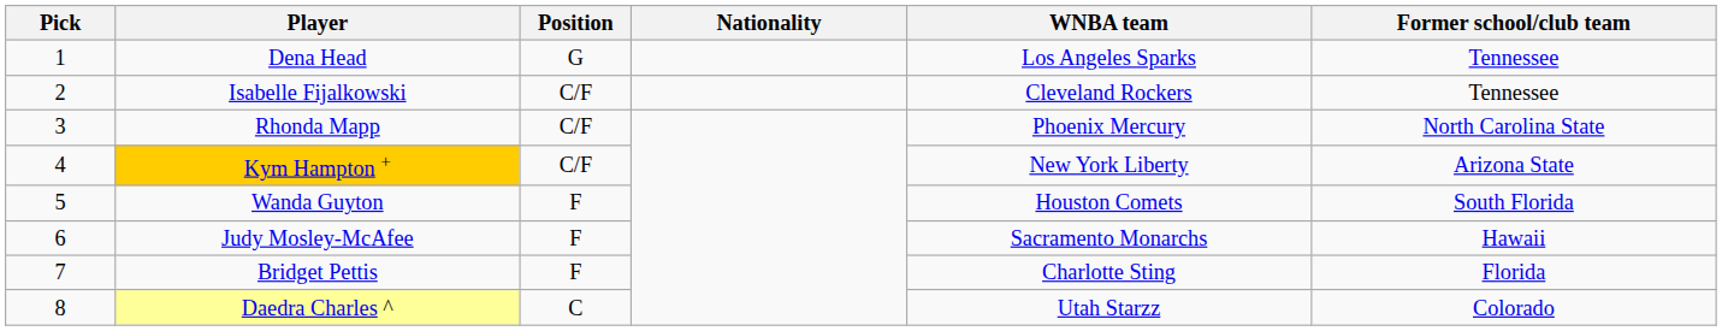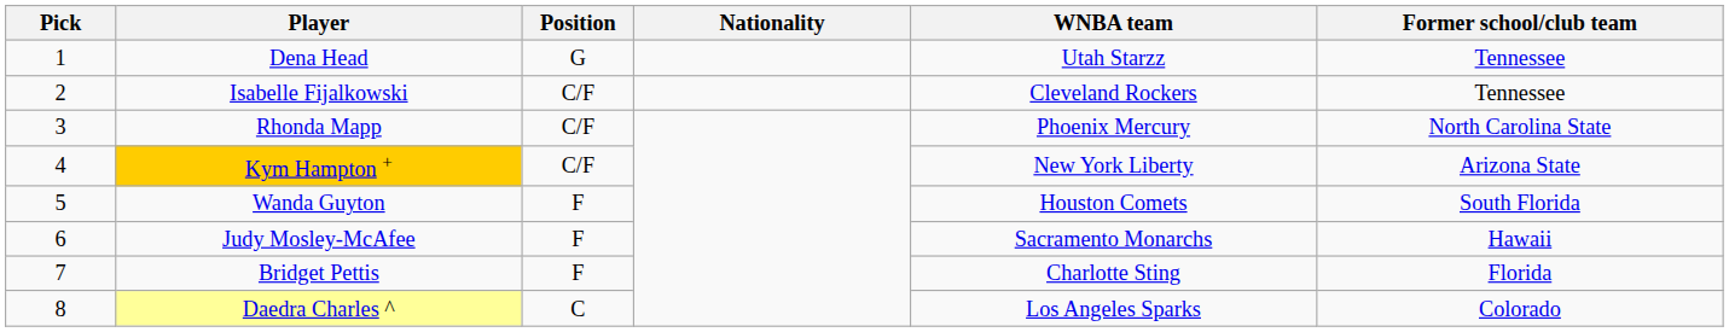 <table class="wikitable sortable" style="text-align: center;">
 <tr>
 <th width=75>Pick</th>
 <th width=300>Player</th>
 <th width=75>Position</th>
 <th width=200>Nationality</th>
 <th width=300>WNBA team</th>
 <th width=300>Former school/club team</th>
 </tr>
 <tr>
 <td>1</td>
 <td><a href='#'>Dena Head</a></td>
 <td>G</td>
 <td></td>
-<td><a href='#'>Los Angeles Sparks</a></td>
+<td><a href='#'>Utah Starzz</a></td>
 <td><a href='#'>Tennessee</a></td>
 </tr>
 <tr>
 <td>2</td>
 <td><a href='#'>Isabelle Fijalkowski</a></td>
 <td>C/F</td>
 <td></td>
 <td><a href='#'>Cleveland Rockers</a></td>
 <td>Tennessee</td>
 </tr>
 <tr>
 <td>3</td>
 <td><a href='#'>Rhonda Mapp</a></td>
 <td>C/F</td>
 <td rowspan=6></td>
 <td><a href='#'>Phoenix Mercury</a></td>
 <td><a href='#'>North Carolina State</a></td>
 </tr>
 <tr>
 <td>4</td>
 <td bgcolor="#FFCC00"><a href='#'>Kym Hampton</a> <sup>+</sup></td>
 <td>C/F</td>
 <td><a href='#'>New York Liberty</a></td>
 <td><a href='#'>Arizona State</a></td>
 </tr>
 <tr>
 <td>5</td>
 <td><a href='#'>Wanda Guyton</a></td>
 <td>F</td>
 <td><a href='#'>Houston Comets</a></td>
 <td><a href='#'>South Florida</a></td>
 </tr>
 <tr>
 <td>6</td>
 <td><a href='#'>Judy Mosley-McAfee</a></td>
 <td>F</td>
 <td><a href='#'>Sacramento Monarchs</a></td>
 <td><a href='#'>Hawaii</a></td>
 </tr>
 <tr>
 <td>7</td>
 <td><a href='#'>Bridget Pettis</a></td>
 <td>F</td>
 <td><a href='#'>Charlotte Sting</a></td>
 <td><a href='#'>Florida</a></td>
 </tr>
 <tr>
 <td>8</td>
 <td bgcolor="#FFFF99"><a href='#'>Daedra Charles</a> ^</td>
 <td>C</td>
-<td><a href='#'>Utah Starzz</a></td>
+<td><a href='#'>Los Angeles Sparks</a></td>
 <td><a href='#'>Colorado</a></td>
 </tr>
 </table>
